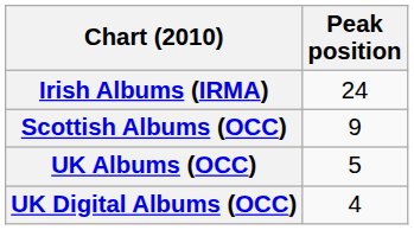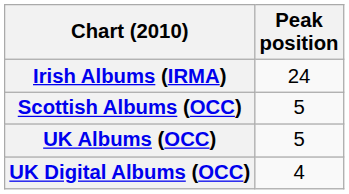 <table class="wikitable sortable plainrowheaders" style="text-align:center">
 <tr>
 <th scope="col">Chart (2010)</th>
 <th scope="col">Peak<br>position</th>
 </tr>
 <tr>
 <th scope="row"><a href='#'>Irish Albums</a> (<a href='#'>IRMA</a>)</th>
 <td>24</td>
 </tr>
 <tr>
 <th scope="row"><a href='#'>Scottish Albums</a> (<a href='#'>OCC</a>)</th>
-<td>9</td>
+<td>5</td>
 </tr>
 <tr>
 <th scope="row"><a href='#'>UK Albums</a> (<a href='#'>OCC</a>)</th>
 <td>5</td>
 </tr>
 <tr>
 <th scope="row"><a href='#'>UK Digital Albums</a> (<a href='#'>OCC</a>)</th>
 <td>4</td>
 </tr>
 </table>
